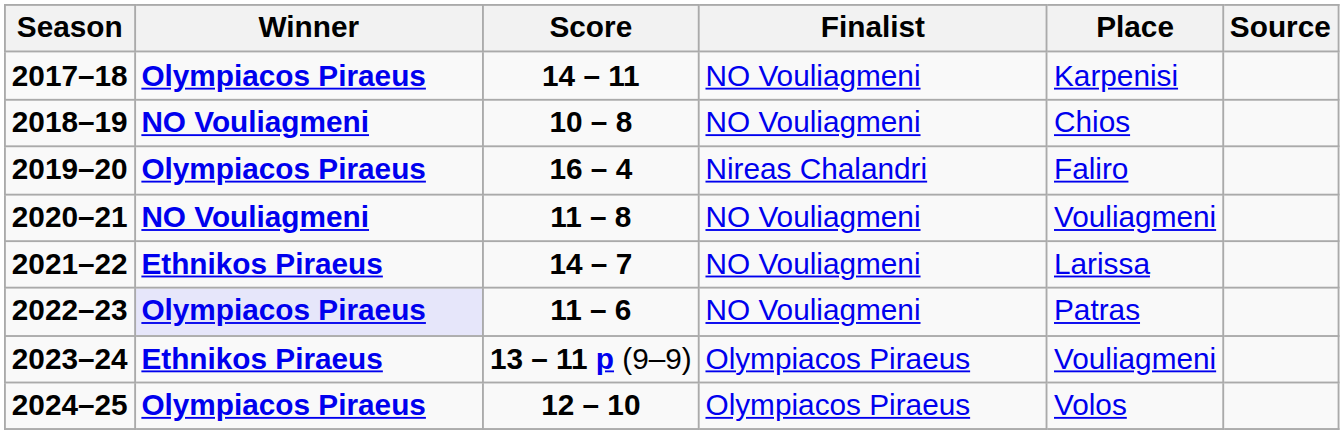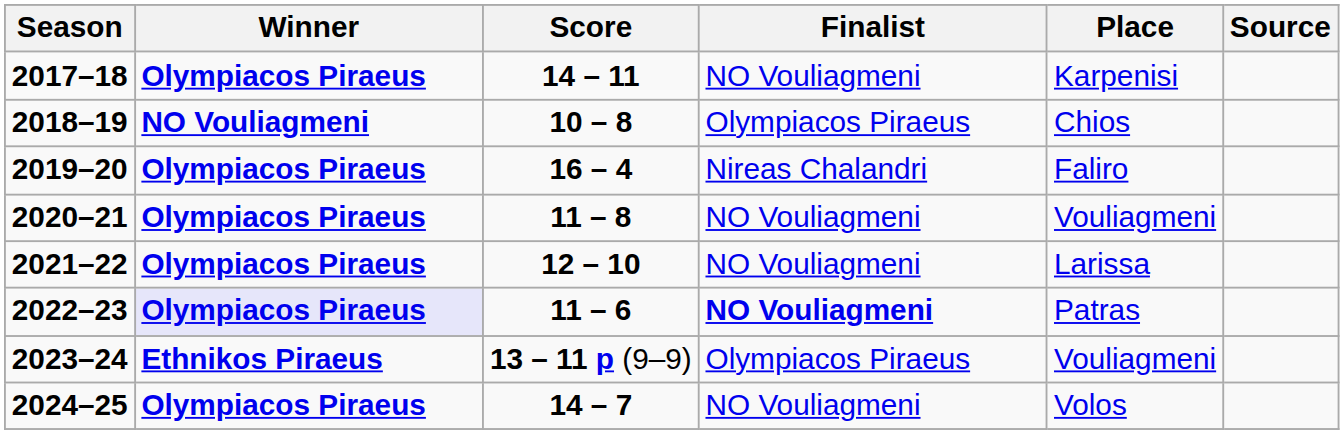 <table class="wikitable" style="text-align: left; font-size:100%">
 <tr>
 <th style="text-align:center">Season</th>
 <th width="180" !style="text-align:center">Winner</th>
 <th style="text-align:center">Score</th>
 <th width="180" !style="text-align:center">Finalist</th>
 <th style="text-align:center">Place</th>
 <th style="text-align:center">Source</th>
 </tr>
 <tr>
 <td><strong>2017–18</strong></td>
 <td><strong><a href='#'>Olympiacos Piraeus</a></strong></td>
 <td align="center"><strong>14 – 11</strong></td>
 <td><a href='#'>NO Vouliagmeni</a></td>
 <td><a href='#'>Karpenisi</a></td>
 <td></td>
 </tr>
 <tr>
 <td><strong>2018–19</strong></td>
 <td><strong><a href='#'>NO Vouliagmeni</a></strong></td>
 <td align="center"><strong>10 – 8</strong></td>
-<td><a href='#'>NO Vouliagmeni</a></td>
+<td><a href='#'>Olympiacos Piraeus</a></td>
 <td><a href='#'>Chios</a></td>
 <td></td>
 </tr>
 <tr>
 <td><strong>2019–20</strong></td>
 <td><strong><a href='#'>Olympiacos Piraeus</a></strong></td>
 <td align="center"><strong>16 – 4</strong></td>
 <td><a href='#'>Nireas Chalandri</a></td>
 <td><a href='#'>Faliro</a></td>
 <td></td>
 </tr>
 <tr>
 <td><strong>2020–21</strong></td>
-<td><strong><a href='#'>NO Vouliagmeni</a></strong></td>
+<td><strong><a href='#'>Olympiacos Piraeus</a></strong></td>
 <td align="center"><strong>11 – 8</strong></td>
 <td><a href='#'>NO Vouliagmeni</a></td>
 <td><a href='#'>Vouliagmeni</a></td>
 <td></td>
 </tr>
 <tr>
 <td><strong>2021–22</strong></td>
-<td><strong><a href='#'>Ethnikos Piraeus</a></strong></td>
-<td align="center"><strong>14 – 7</strong></td>
+<td><strong><a href='#'>Olympiacos Piraeus</a></strong></td>
+<td align="center"><strong>12 – 10</strong></td>
 <td><a href='#'>NO Vouliagmeni</a></td>
 <td><a href='#'>Larissa</a></td>
 <td></td>
 </tr>
 <tr>
 <td><strong>2022–23</strong></td>
 <td style="background: lavender;"><strong><a href='#'>Olympiacos Piraeus</a></strong></td>
 <td align="center"><strong>11 – 6</strong></td>
-<td><a href='#'>NO Vouliagmeni</a></td>
+<td><strong><a href='#'>NO Vouliagmeni</a></strong></td>
 <td><a href='#'>Patras</a></td>
 <td></td>
 </tr>
 <tr>
 <td><strong>2023–24</strong></td>
 <td><strong><a href='#'>Ethnikos Piraeus</a></strong></td>
 <td align="center"><strong>13 – 11 <a href='#'>p</a></strong> (9–9)</td>
 <td><a href='#'>Olympiacos Piraeus</a></td>
 <td><a href='#'>Vouliagmeni</a></td>
 <td></td>
 </tr>
 <tr>
 <td><strong>2024–25</strong></td>
 <td><strong><a href='#'>Olympiacos Piraeus</a></strong></td>
-<td align="center"><strong>12 – 10</strong></td>
-<td><a href='#'>Olympiacos Piraeus</a></td>
+<td align="center"><strong>14 – 7</strong></td>
+<td><a href='#'>NO Vouliagmeni</a></td>
 <td><a href='#'>Volos</a></td>
 <td> </td>
 </tr>
 </table>
